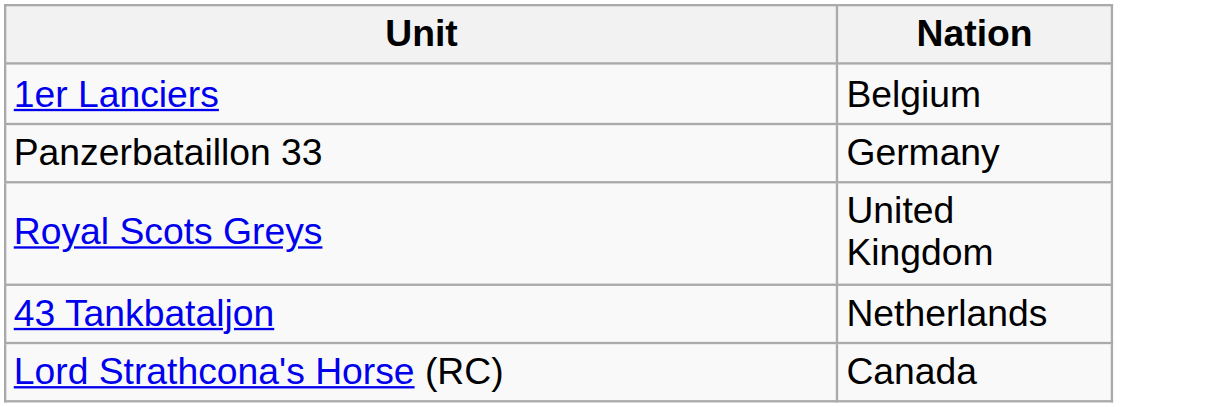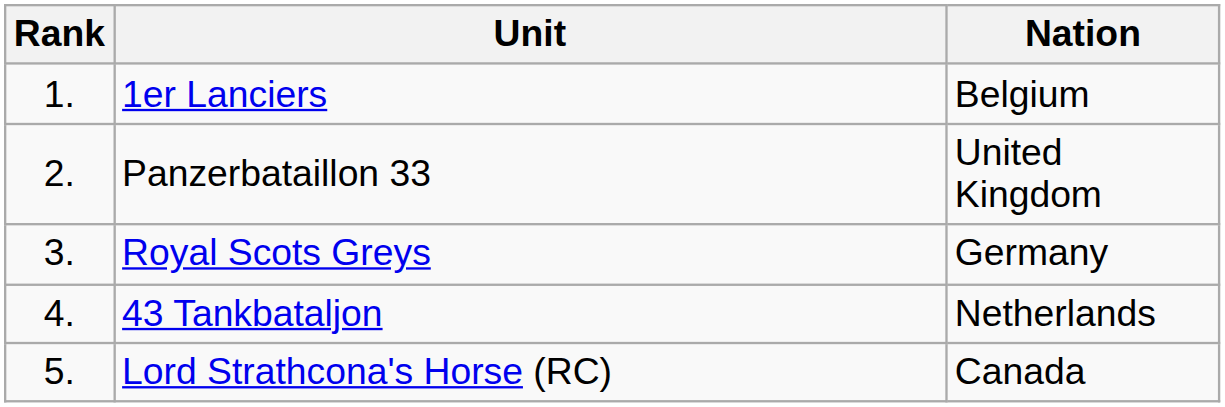 <table class="wikitable">
 <tr>
+<th>Rank</th>
 <th scope="col" style="width: 350px;">Unit</th>
 <th scope="col" style="width: 110px;">Nation</th>
 </tr>
 <tr>
+<td align="center">1.</td>
 <td><a href='#'>1er Lanciers</a></td>
 <td>Belgium</td>
 </tr>
 <tr>
+<td align="center">2.</td>
 <td>Panzerbataillon 33</td>
+<td>United Kingdom</td>
+</tr>
+<tr>
+<td align="center">3.</td>
+<td><a href='#'>Royal Scots Greys</a></td>
 <td>Germany</td>
 </tr>
 <tr>
-<td><a href='#'>Royal Scots Greys</a></td>
-<td>United Kingdom</td>
-</tr>
-<tr>
+<td align="center">4.</td>
 <td><a href='#'>43 Tankbataljon</a></td>
 <td>Netherlands</td>
 </tr>
 <tr>
+<td align="center">5.</td>
 <td><a href='#'>Lord Strathcona's Horse</a> (RC)</td>
 <td>Canada</td>
 </tr>
 </table>
